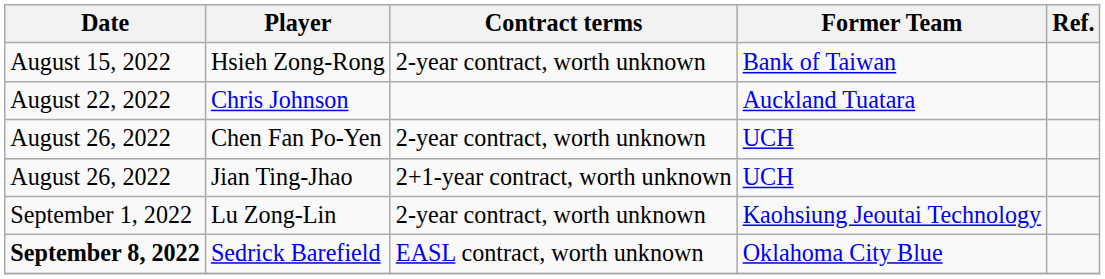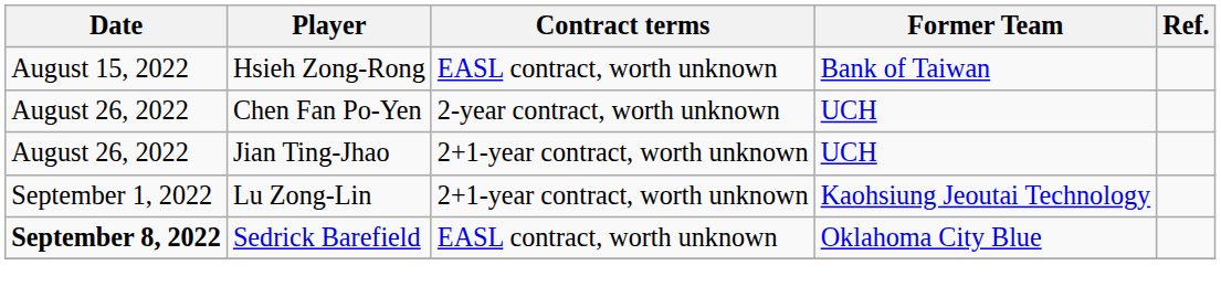 <table class="wikitable">
 <tr>
 <th>Date</th>
 <th>Player</th>
 <th>Contract terms</th>
 <th>Former Team</th>
 <th>Ref.</th>
 </tr>
 <tr>
 <td>August 15, 2022</td>
 <td>Hsieh Zong-Rong</td>
-<td>2-year contract, worth unknown</td>
+<td><a href='#'>EASL</a> contract, worth unknown</td>
 <td><a href='#'>Bank of Taiwan</a></td>
-<td></td>
-</tr>
-<tr>
-<td>August 22, 2022</td>
-<td><a href='#'>Chris Johnson</a></td>
-<td></td>
-<td><a href='#'>Auckland Tuatara</a></td>
 <td></td>
 </tr>
 <tr>
 <td>August 26, 2022</td>
 <td>Chen Fan Po-Yen</td>
 <td>2-year contract, worth unknown</td>
 <td><a href='#'>UCH</a></td>
 <td></td>
 </tr>
 <tr>
 <td>August 26, 2022</td>
 <td>Jian Ting-Jhao</td>
 <td>2+1-year contract, worth unknown</td>
 <td><a href='#'>UCH</a></td>
 <td></td>
 </tr>
 <tr>
 <td>September 1, 2022</td>
 <td>Lu Zong-Lin</td>
-<td>2-year contract, worth unknown</td>
+<td>2+1-year contract, worth unknown</td>
 <td><a href='#'>Kaohsiung Jeoutai Technology</a></td>
 <td></td>
 </tr>
 <tr>
 <td><strong>September 8, 2022</strong></td>
 <td><a href='#'>Sedrick Barefield</a></td>
 <td><a href='#'>EASL</a> contract, worth unknown</td>
 <td><a href='#'>Oklahoma City Blue</a></td>
 <td></td>
 </tr>
 <tr>
 </tr>
 </table>
